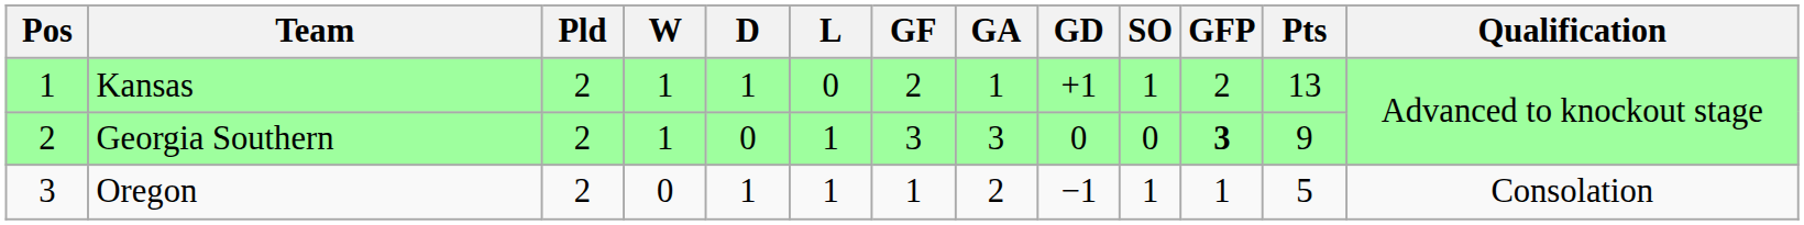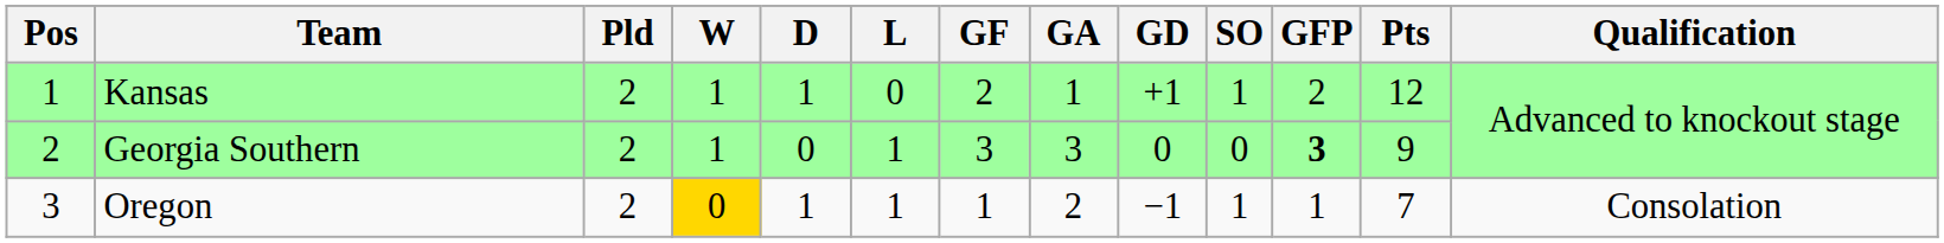 <table class="wikitable" style="text-align:center; margin: 1em auto">
 <tr>
 <th style="width:2em">Pos</th>
 <th style="width:13em">Team</th>
 <th style="width:2em">Pld</th>
 <th style="width:2em">W</th>
 <th style="width:2em">D</th>
 <th style="width:2em">L</th>
 <th style="width:2em">GF</th>
 <th style="width:2em">GA</th>
 <th style="width:2em">GD</th>
 <th>SO</th>
 <th>GFP</th>
 <th style="width:2em">Pts</th>
 <th style="width:13em">Qualification</th>
 </tr>
 <tr bgcolor="#9eff9e">
 <td>1</td>
 <td style="text-align:left">Kansas</td>
 <td>2</td>
 <td>1</td>
 <td>1</td>
 <td>0</td>
 <td>2</td>
 <td>1</td>
 <td>+1</td>
 <td>1</td>
 <td>2</td>
-<td>13</td>
+<td>12</td>
 <td rowspan="2">Advanced to knockout stage</td>
 </tr>
 <tr bgcolor="#9eff9e">
 <td>2</td>
 <td style="text-align:left">Georgia Southern</td>
 <td>2</td>
 <td>1</td>
 <td>0</td>
 <td>1</td>
 <td>3</td>
 <td>3</td>
 <td>0</td>
 <td>0</td>
 <td><strong>3</strong></td>
 <td>9</td>
 </tr>
 <tr>
 <td>3</td>
 <td style="text-align:left">Oregon</td>
 <td>2</td>
-<td>0</td>
+<td style="background: gold;">0</td>
 <td>1</td>
 <td>1</td>
 <td>1</td>
 <td>2</td>
 <td>−1</td>
 <td>1</td>
 <td>1</td>
-<td>5</td>
+<td>7</td>
 <td>Consolation</td>
 </tr>
 </table>
